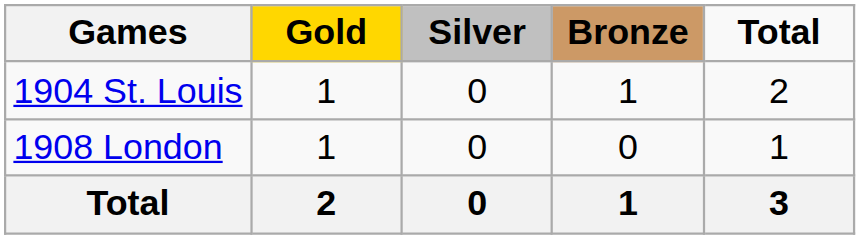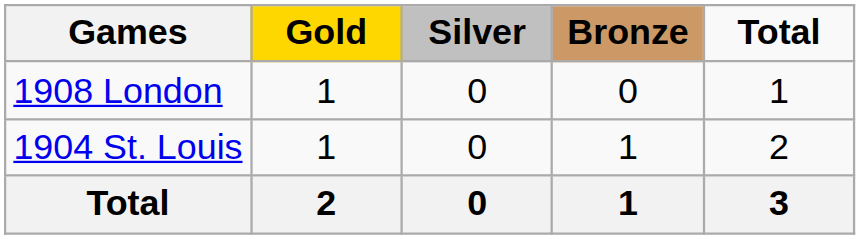 <table class="wikitable">
 <tr align=center>
 <th>Games</th>
 <td width=60 bgcolor=gold><strong>Gold</strong></td>
 <td width=60 bgcolor=silver><strong>Silver</strong></td>
 <td width=60 bgcolor=cc9966><strong>Bronze</strong></td>
 <td width=60><strong>Total</strong></td>
 </tr>
 <tr align=center>
+<td align=left><a href='#'>1908 London</a></td>
+<td>1</td>
+<td>0</td>
+<td>0</td>
+<td>1</td>
+</tr>
+<tr align=center>
 <td align=left><a href='#'>1904 St. Louis</a></td>
 <td>1</td>
 <td>0</td>
 <td>1</td>
 <td>2</td>
-</tr>
-<tr align=center>
-<td align=left><a href='#'>1908 London</a></td>
-<td>1</td>
-<td>0</td>
-<td>0</td>
-<td>1</td>
 </tr>
 <tr align=center>
 <th>Total</th>
 <th>2</th>
 <th>0</th>
 <th>1</th>
 <th>3</th>
 </tr>
 </table>
